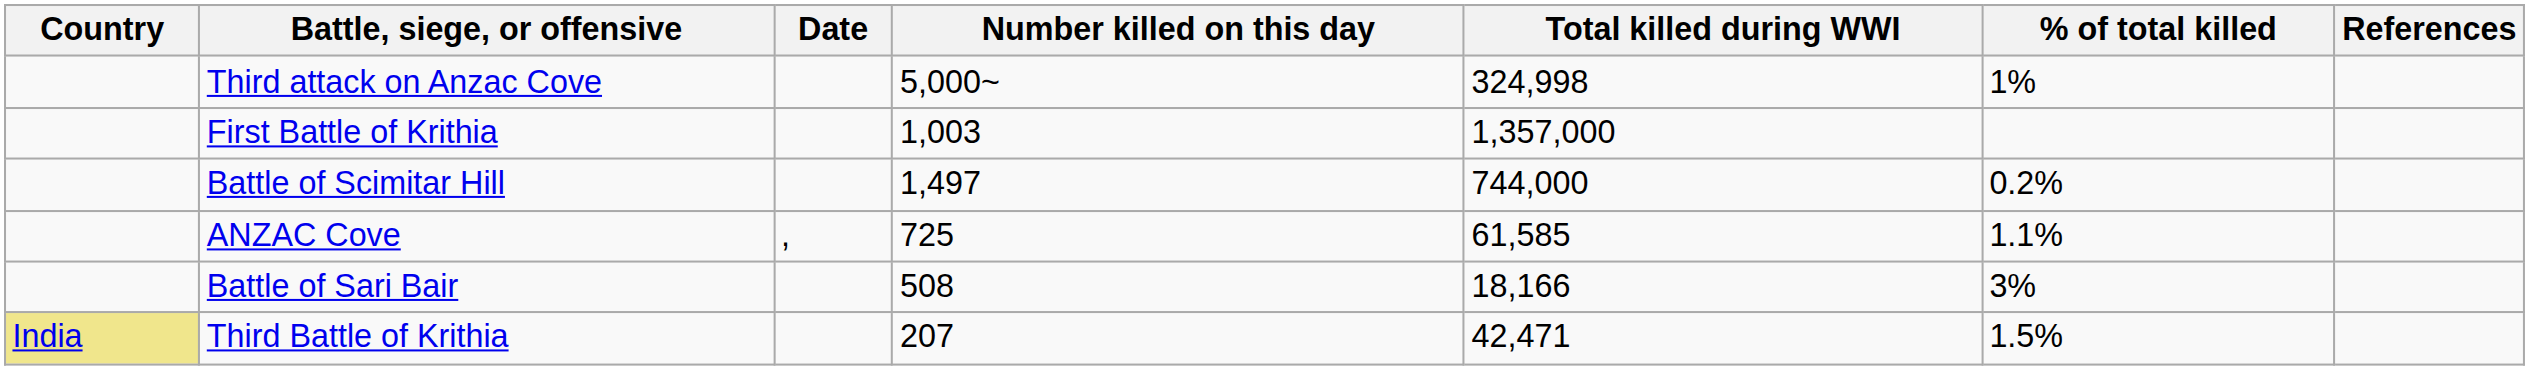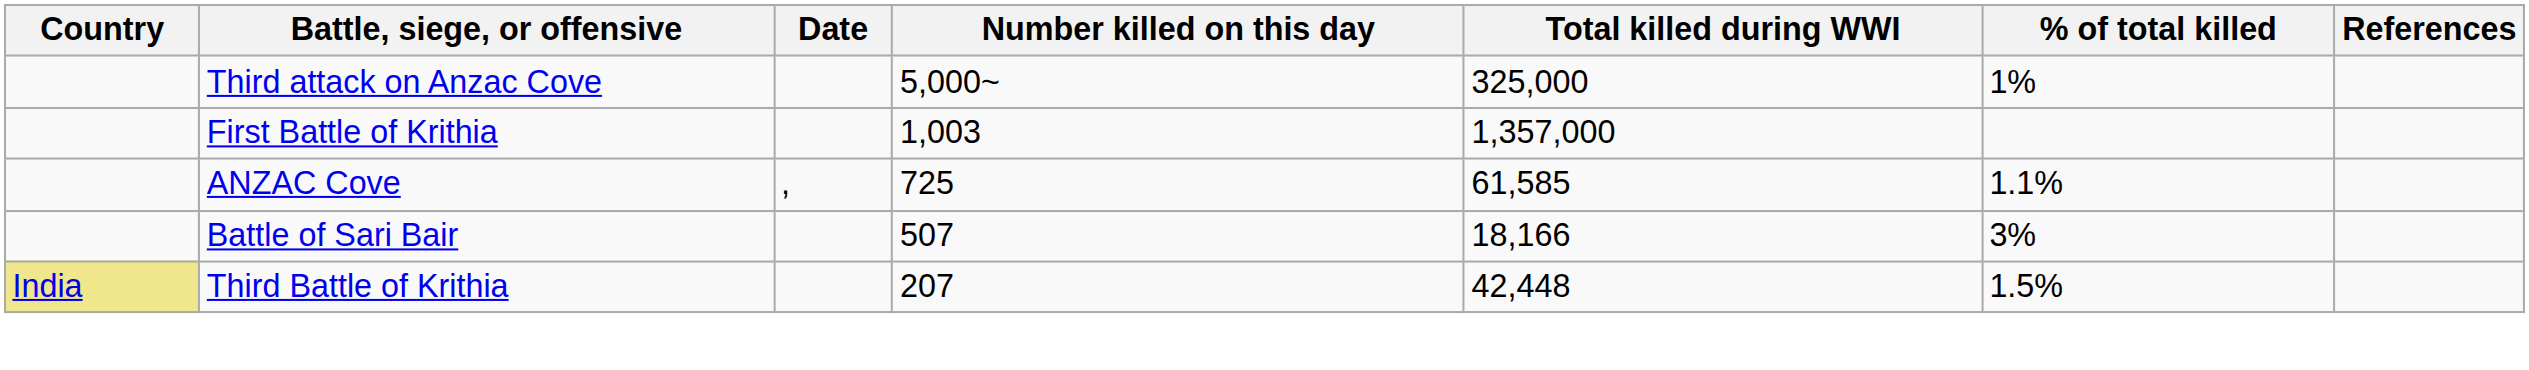 <table class="wikitable sortable">
 <tr>
 <th>Country</th>
 <th>Battle, siege, or offensive</th>
 <th>Date</th>
 <th data-sort-type="number">Number killed on this day</th>
 <th data-sort-type="number">Total killed during WWI</th>
 <th data-sort-type="number">% of total killed</th>
 <th style="width:5%;" class="unsortable">References</th>
 </tr>
 <tr>
 <td></td>
 <td><a href='#'>Third attack on Anzac Cove</a></td>
 <td></td>
 <td>5,000~</td>
-<td>324,998</td>
+<td>325,000</td>
 <td>1%</td>
 <td></td>
 </tr>
 <tr>
 <td></td>
 <td><a href='#'>First Battle of Krithia</a></td>
 <td></td>
 <td>1,003</td>
 <td>1,357,000</td>
 <td></td>
-<td></td>
-</tr>
-<tr>
-<td></td>
-<td><a href='#'>Battle of Scimitar Hill</a></td>
-<td></td>
-<td>1,497</td>
-<td>744,000</td>
-<td>0.2%</td>
 <td></td>
 </tr>
 <tr>
 <td></td>
 <td><a href='#'>ANZAC Cove</a></td>
 <td>, </td>
 <td>725</td>
 <td>61,585</td>
 <td>1.1%</td>
 <td></td>
 </tr>
 <tr>
 <td></td>
 <td><a href='#'>Battle of Sari Bair</a></td>
 <td></td>
-<td>508</td>
+<td>507</td>
 <td>18,166</td>
 <td>3%</td>
 <td></td>
 </tr>
 <tr>
 <td style="background: khaki;"> <a href='#'>India</a></td>
 <td><a href='#'>Third Battle of Krithia</a></td>
 <td></td>
 <td>207</td>
-<td>42,471</td>
+<td>42,448</td>
 <td>1.5%</td>
 <td></td>
 </tr>
 </table>
